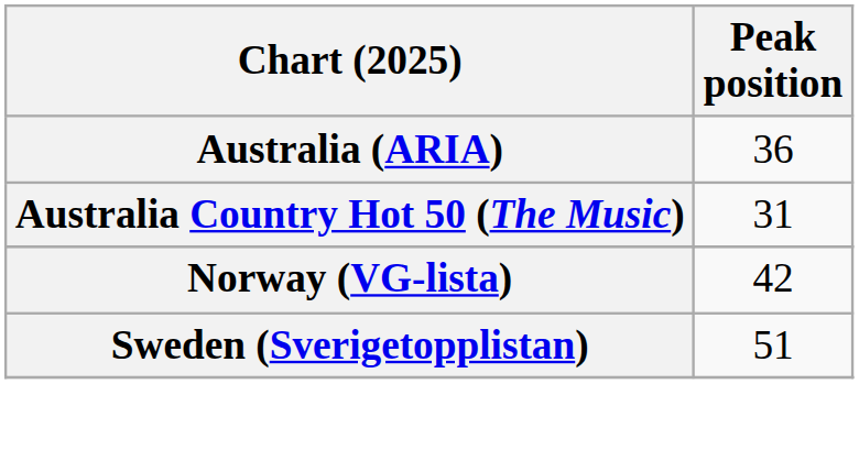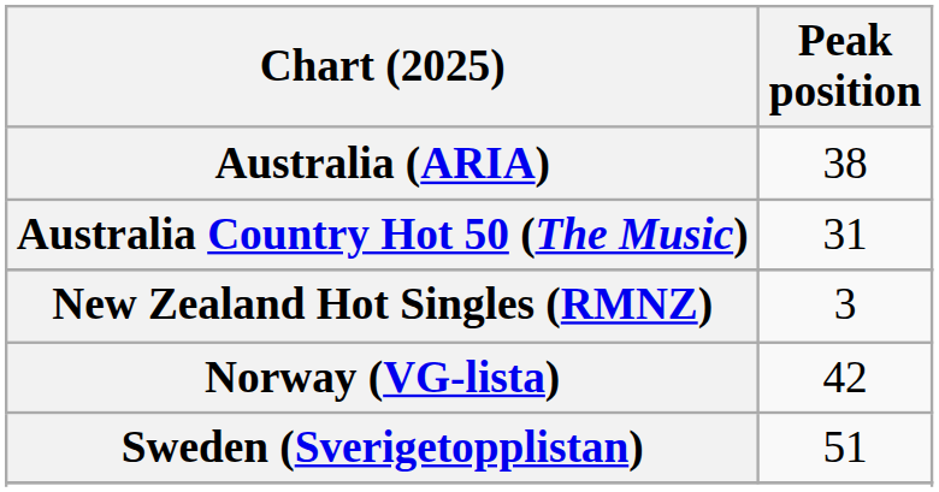 <table class="wikitable sortable plainrowheaders" style="text-align:center">
 <tr>
 <th scope="col">Chart (2025)</th>
 <th scope="col">Peak<br>position</th>
 </tr>
 <tr>
 <th scope="row">Australia (<a href='#'>ARIA</a>)</th>
-<td>36</td>
+<td>38</td>
 </tr>
 <tr>
 <th scope="row">Australia <a href='#'>Country Hot 50</a> (<em><a href='#'>The Music</a></em>)</th>
 <td>31</td>
 </tr>
 <tr>
 </tr>
 <tr>
 </tr>
 <tr>
+</tr>
+<tr>
+<th scope="row">New Zealand Hot Singles (<a href='#'>RMNZ</a>)</th>
+<td>3</td>
 </tr>
 <tr>
 <th scope="row">Norway (<a href='#'>VG-lista</a>)</th>
 <td>42</td>
 </tr>
 <tr>
 <th scope="row">Sweden (<a href='#'>Sverigetopplistan</a>)</th>
 <td>51</td>
 </tr>
 <tr>
 </tr>
 <tr>
 </tr>
 <tr>
 </tr>
 <tr>
 </tr>
 </table>
